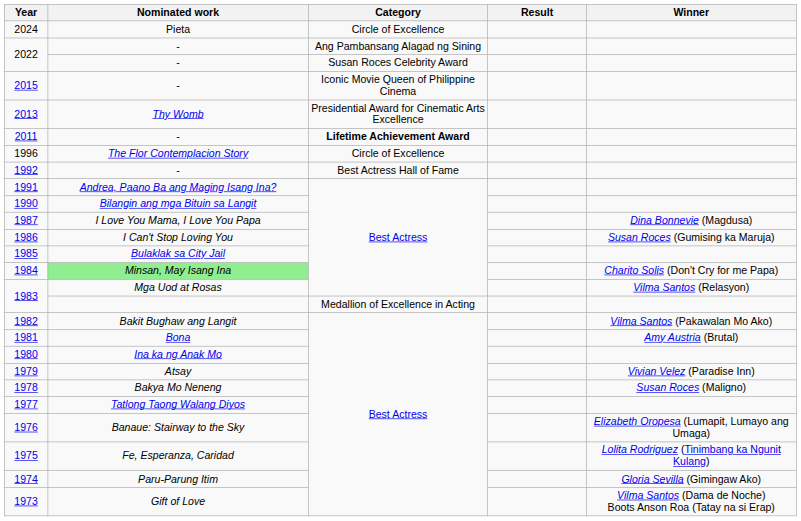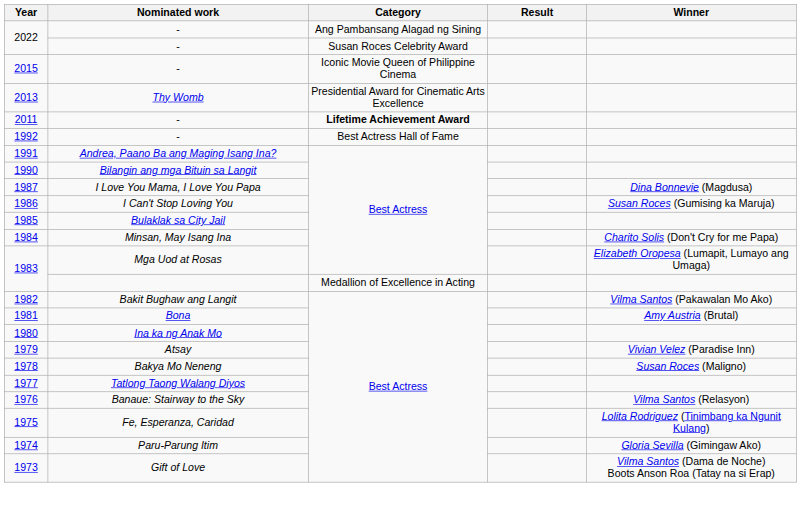 <table width="95%" class="wikitable sortable">
 <tr>
 <th width="33">Year</th>
 <th width="250">Nominated work</th>
 <th width="170">Category</th>
 <th width="90">Result</th>
 <th width="200">Winner</th>
-</tr>
-<tr>
-<td align="center">2024</td>
-<td align="center">Pieta</td>
-<td align="center">Circle of Excellence</td>
-<td></td>
-<td></td>
 </tr>
 <tr>
 <td rowspan=2 align="center">2022</td>
 <td align="center">-</td>
 <td align="center">Ang Pambansang Alagad ng Sining</td>
 <td></td>
 <td></td>
 </tr>
 <tr>
 <td align="center">-</td>
 <td align="center">Susan Roces Celebrity Award</td>
 <td></td>
 <td></td>
 </tr>
 <tr>
 <td align="center"><a href='#'>2015</a></td>
 <td align="center">-</td>
 <td align="center">Iconic Movie Queen of Philippine Cinema</td>
 <td></td>
 <td></td>
 </tr>
 <tr>
 <td align="center"><a href='#'>2013</a></td>
 <td align="center"><em><a href='#'>Thy Womb</a></em></td>
 <td align="center">Presidential Award for Cinematic Arts Excellence</td>
 <td></td>
 <td></td>
 </tr>
 <tr>
 <td align="center"><a href='#'>2011</a></td>
 <td align="center">-</td>
 <td align="center"><strong>Lifetime Achievement Award</strong></td>
-<td></td>
-<td></td>
-</tr>
-<tr>
-<td align="center">1996</td>
-<td align="center"><em><a href='#'>The Flor Contemplacion Story</a></em></td>
-<td align="center">Circle of Excellence</td>
 <td></td>
 <td></td>
 </tr>
 <tr>
 <td align="center"><a href='#'>1992</a></td>
 <td align="center">-</td>
 <td align="center">Best Actress Hall of Fame</td>
 <td></td>
 <td></td>
 </tr>
 <tr>
 <td align="center"><a href='#'>1991</a></td>
 <td align="center"><em><a href='#'>Andrea, Paano Ba ang Maging Isang Ina?</a></em></td>
 <td align="center" rowspan=7><a href='#'>Best Actress</a></td>
 <td></td>
 <td></td>
 </tr>
 <tr>
 <td align="center"><a href='#'>1990</a></td>
 <td align="center"><em><a href='#'>Bilangin ang mga Bituin sa Langit</a></em></td>
 <td></td>
 <td></td>
 </tr>
 <tr>
 <td align="center"><a href='#'>1987</a></td>
 <td align="center"><em>I Love You Mama, I Love You Papa</em></td>
 <td></td>
 <td align="center"><em><a href='#'>Dina Bonnevie</a></em>  (Magdusa)</td>
 </tr>
 <tr>
 <td align="center"><a href='#'>1986</a></td>
 <td align="center"><em>I Can't Stop Loving You</em></td>
 <td></td>
 <td align="center"><em><a href='#'>Susan Roces</a></em> (Gumising ka Maruja)</td>
 </tr>
 <tr>
 <td align="center"><a href='#'>1985</a></td>
 <td align="center"><em><a href='#'>Bulaklak sa City Jail</a></em></td>
 <td></td>
 <td></td>
 </tr>
 <tr>
 <td align="center"><a href='#'>1984</a></td>
-<td align="center" style="background: lightgreen;"><em>Minsan, May Isang Ina</em></td>
+<td align="center"><em>Minsan, May Isang Ina</em></td>
 <td></td>
 <td align="center"><em><a href='#'>Charito Solis</a></em>  (Don't Cry for me Papa)</td>
 </tr>
 <tr>
 <td rowspan=2 align="center"><a href='#'>1983</a></td>
 <td align="center"><em>Mga Uod at Rosas</em></td>
 <td></td>
-<td align="center"><em><a href='#'>Vilma Santos</a></em> (Relasyon)</td>
+<td align="center"><em><a href='#'>Elizabeth Oropesa</a></em> (Lumapit, Lumayo ang Umaga)</td>
 </tr>
 <tr>
 <td align="center"></td>
 <td align="center">Medallion of Excellence in Acting</td>
 <td></td>
 <td></td>
 </tr>
 <tr>
 <td align="center"><a href='#'>1982</a></td>
 <td align="center"><em>Bakit Bughaw ang Langit</em></td>
 <td align="center" rowspan=11><a href='#'>Best Actress</a></td>
 <td></td>
 <td align="center"><em><a href='#'>Vilma Santos</a></em> (Pakawalan Mo Ako)</td>
 </tr>
 <tr>
 <td align="center"><a href='#'>1981</a></td>
 <td align="center"><em><a href='#'>Bona</a></em></td>
 <td></td>
 <td align="center"><em><a href='#'>Amy Austria</a></em> (Brutal)</td>
 </tr>
 <tr>
 <td align="center"><a href='#'>1980</a></td>
 <td align="center"><em><a href='#'>Ina ka ng Anak Mo</a></em></td>
 <td></td>
 <td></td>
 </tr>
 <tr>
 <td align="center"><a href='#'>1979</a></td>
 <td align="center"><em>Atsay</em></td>
 <td></td>
 <td align="center"><em><a href='#'>Vivian Velez</a></em>  (Paradise Inn)</td>
 </tr>
 <tr>
 <td align="center"><a href='#'>1978</a></td>
 <td align="center"><em>Bakya Mo Neneng</em></td>
 <td></td>
 <td align="center"><em><a href='#'>Susan Roces</a></em> (Maligno)</td>
 </tr>
 <tr>
 <td align="center"><a href='#'>1977</a></td>
 <td align="center"><em><a href='#'>Tatlong Taong Walang Diyos</a></em></td>
 <td></td>
 <td></td>
 </tr>
 <tr>
 <td align="center"><a href='#'>1976</a></td>
 <td align="center"><em>Banaue: Stairway to the Sky</em></td>
 <td></td>
-<td align="center"><em><a href='#'>Elizabeth Oropesa</a></em> (Lumapit, Lumayo ang Umaga)</td>
+<td align="center"><em><a href='#'>Vilma Santos</a></em> (Relasyon)</td>
 </tr>
 <tr>
 <td align="center"><a href='#'>1975</a></td>
 <td align="center"><em>Fe, Esperanza, Caridad</em></td>
 <td></td>
 <td align="center"><em><a href='#'>Lolita Rodriguez</a></em>  (<a href='#'>Tinimbang ka Ngunit Kulang</a>)</td>
 </tr>
 <tr>
 <td align="center"><a href='#'>1974</a></td>
 <td align="center"><em>Paru-Parung Itim</em></td>
 <td></td>
 <td align="center"><em><a href='#'>Gloria Sevilla</a></em>  (Gimingaw Ako)</td>
 </tr>
 <tr>
 <td align="center"><a href='#'>1973</a></td>
 <td align="center"><em>Gift of Love</em></td>
 <td></td>
 <td align="center"><em><a href='#'>Vilma Santos</a></em> (Dama de Noche)<br> Boots Anson Roa (Tatay na si Erap)</td>
 </tr>
 </table>
